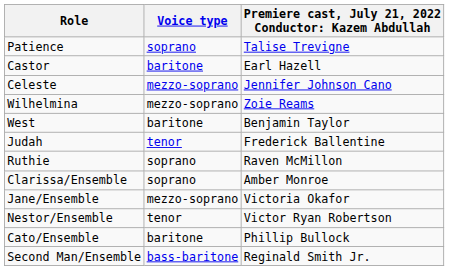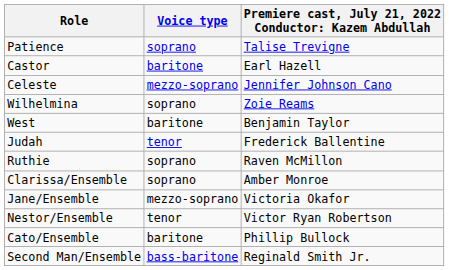 <table class="wikitable">
 <tr>
 <th>Role</th>
 <th><a href='#'>Voice type</a></th>
 <th>Premiere cast, July 21, 2022<br>Conductor: Kazem Abdullah</th>
 </tr>
 <tr>
 <td>Patience</td>
 <td><a href='#'>soprano</a></td>
 <td><a href='#'>Talise Trevigne</a></td>
 </tr>
 <tr>
 <td>Castor</td>
 <td><a href='#'>baritone</a></td>
 <td>Earl Hazell</td>
 </tr>
 <tr>
 <td>Celeste</td>
 <td><a href='#'>mezzo-soprano</a></td>
 <td><a href='#'>Jennifer Johnson Cano</a></td>
 </tr>
 <tr>
 <td>Wilhelmina</td>
-<td>mezzo-soprano</td>
+<td>soprano</td>
 <td><a href='#'>Zoie Reams</a></td>
 </tr>
 <tr>
 <td>West</td>
 <td>baritone</td>
 <td>Benjamin Taylor</td>
 </tr>
 <tr>
 <td>Judah</td>
 <td><a href='#'>tenor</a></td>
 <td>Frederick Ballentine</td>
 </tr>
 <tr>
 <td>Ruthie</td>
 <td>soprano</td>
 <td>Raven McMillon</td>
 </tr>
 <tr>
 <td>Clarissa/Ensemble</td>
 <td>soprano</td>
 <td>Amber Monroe</td>
 </tr>
 <tr>
 <td>Jane/Ensemble</td>
 <td>mezzo-soprano</td>
 <td>Victoria Okafor</td>
 </tr>
 <tr>
 <td>Nestor/Ensemble</td>
 <td>tenor</td>
 <td>Victor Ryan Robertson</td>
 </tr>
 <tr>
 <td>Cato/Ensemble</td>
 <td>baritone</td>
 <td>Phillip Bullock</td>
 </tr>
 <tr>
 <td>Second Man/Ensemble</td>
 <td><a href='#'>bass-baritone</a></td>
 <td>Reginald Smith Jr.</td>
 </tr>
 </table>
